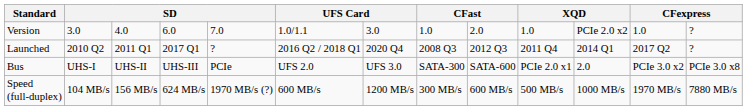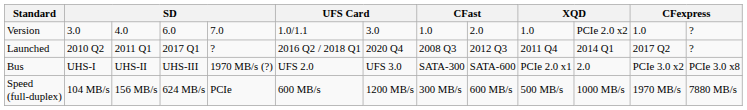 <table class="wikitable" style="font-size: 85%;">
 <tr>
 <th>Standard</th>
 <th colspan="4">SD</th>
 <th colspan="2">UFS Card</th>
 <th colspan="2">CFast</th>
 <th colspan="2">XQD</th>
 <th colspan="2">CFexpress</th>
 </tr>
 <tr>
 <td>Version</td>
 <td>3.0</td>
 <td>4.0</td>
 <td>6.0</td>
 <td>7.0</td>
 <td>1.0/1.1</td>
 <td>3.0</td>
 <td>1.0</td>
 <td>2.0</td>
 <td>1.0</td>
 <td>PCIe 2.0 x2</td>
 <td>1.0</td>
 <td>?</td>
 </tr>
 <tr>
 <td>Launched</td>
 <td>2010 Q2</td>
 <td>2011 Q1</td>
 <td>2017 Q1</td>
 <td>?</td>
 <td>2016 Q2 / 2018 Q1</td>
 <td>2020 Q4</td>
 <td>2008 Q3</td>
 <td>2012 Q3</td>
 <td>2011 Q4</td>
 <td>2014 Q1</td>
 <td>2017 Q2</td>
 <td>?</td>
 </tr>
 <tr>
 <td>Bus</td>
 <td>UHS-I</td>
 <td>UHS-II</td>
 <td>UHS-III</td>
-<td>PCIe</td>
+<td>1970 MB/s (?)</td>
 <td>UFS 2.0</td>
 <td>UFS 3.0</td>
 <td>SATA-300</td>
 <td>SATA-600</td>
 <td>PCIe 2.0 x1</td>
 <td>2.0</td>
 <td>PCIe 3.0 x2</td>
 <td>PCIe 3.0 x8</td>
 </tr>
 <tr>
 <td>Speed<br>(full-duplex)</td>
 <td>104 MB/s</td>
 <td>156 MB/s</td>
 <td>624 MB/s</td>
-<td>1970 MB/s (?)</td>
+<td>PCIe</td>
 <td>600 MB/s</td>
 <td>1200 MB/s</td>
 <td>300 MB/s</td>
 <td>600 MB/s</td>
 <td>500 MB/s</td>
 <td>1000 MB/s</td>
 <td>1970 MB/s</td>
 <td>7880 MB/s</td>
 </tr>
 </table>
